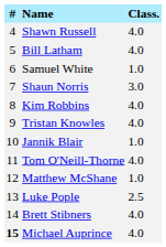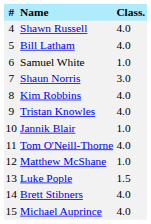 <table border=0 cellpadding=2 cellspacing=0  |- bgcolor=#F2F2F2 style="text-align:center; font-size:90%;">
 <tr bgcolor=#ADEBFD>
 <th>#</th>
 <th align=left>Name</th>
 <th align=left>Class.</th>
 </tr>
 <tr>
 <td>4</td>
 <td align=left><a href='#'>Shawn Russell</a></td>
 <td align=left>4.0</td>
 </tr>
 <tr>
 <td>5</td>
 <td align=left><a href='#'>Bill Latham</a></td>
 <td align=left>4.0</td>
 </tr>
 <tr>
 <td>6</td>
 <td align=left>Samuel White</td>
 <td align=left>1.0</td>
 </tr>
 <tr>
 <td>7</td>
 <td align=left><a href='#'>Shaun Norris</a></td>
 <td align=left>3.0</td>
 </tr>
 <tr>
 <td>8</td>
 <td align=left><a href='#'>Kim Robbins</a></td>
 <td align=left>4.0</td>
 </tr>
 <tr>
 <td>9</td>
 <td align=left><a href='#'>Tristan Knowles</a></td>
 <td align=left>4.0</td>
 </tr>
 <tr>
 <td>10</td>
 <td align=left><a href='#'>Jannik Blair</a></td>
 <td align=left>1.0</td>
 </tr>
 <tr>
 <td>11</td>
 <td align=left><a href='#'>Tom O'Neill-Thorne</a></td>
 <td align=left>4.0</td>
 </tr>
 <tr>
 <td>12</td>
 <td align=left><a href='#'>Matthew McShane</a></td>
 <td align=left>1.0</td>
 </tr>
 <tr>
 <td>13</td>
 <td align=left><a href='#'>Luke Pople</a></td>
-<td align=left>2.5</td>
+<td align=left>1.5</td>
 </tr>
 <tr>
 <td>14</td>
 <td align=left><a href='#'>Brett Stibners</a></td>
 <td align=left>4.0</td>
 </tr>
 <tr>
-<td><strong>15</strong></td>
+<td>15</td>
 <td align=left><a href='#'>Michael Auprince</a></td>
 <td align=left>4.0</td>
 </tr>
 </table>
